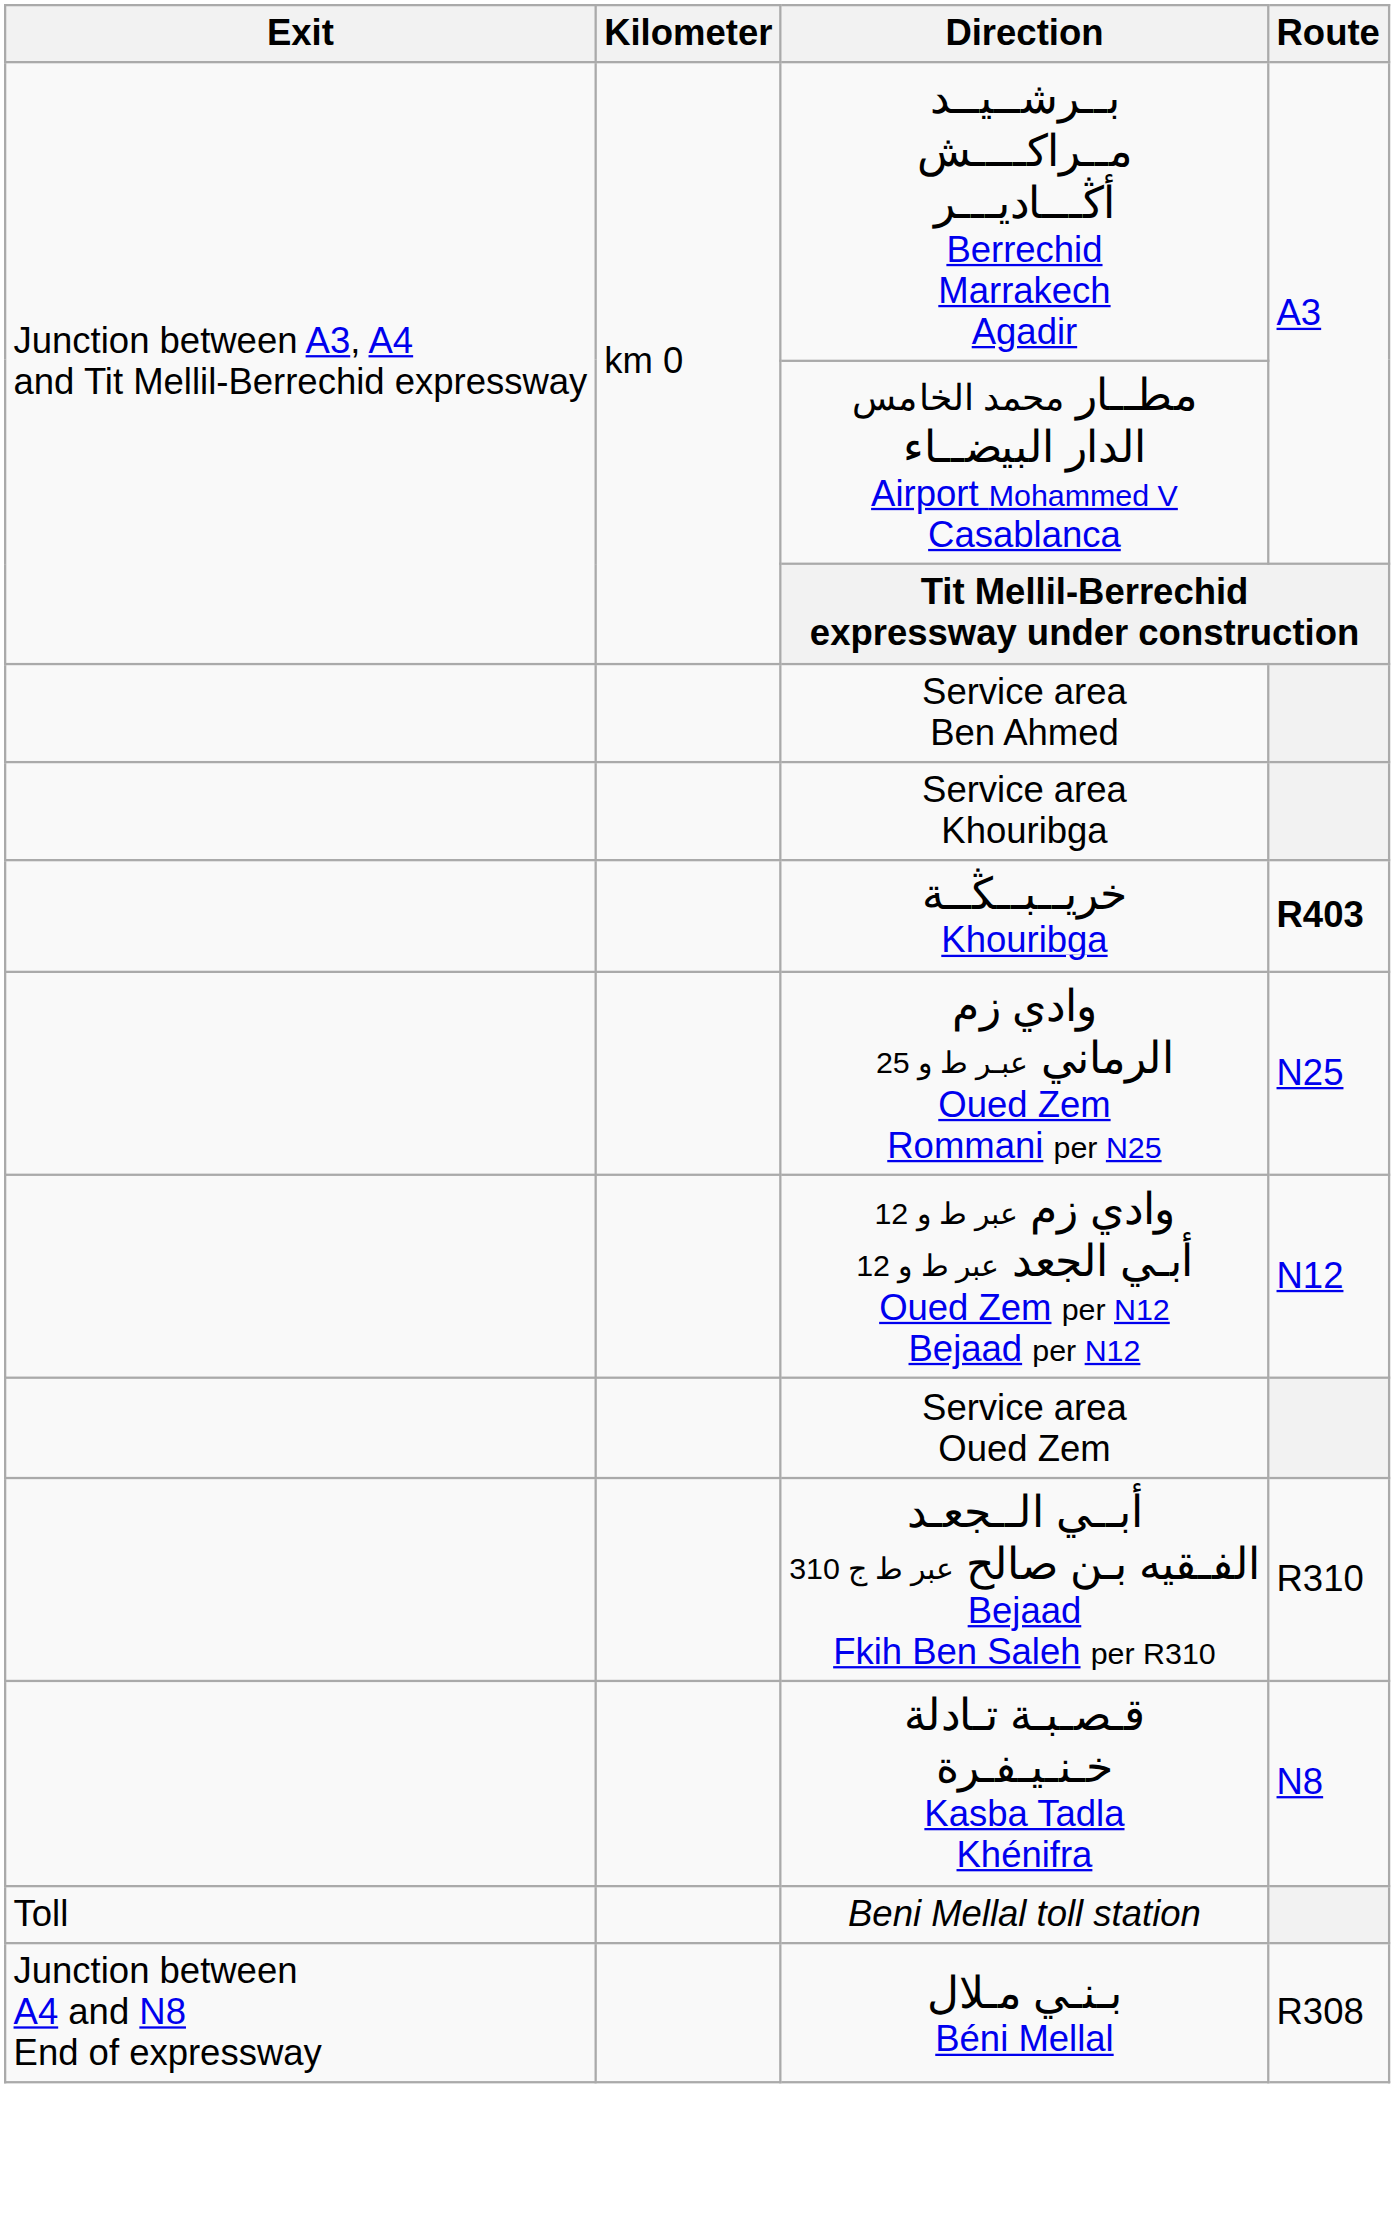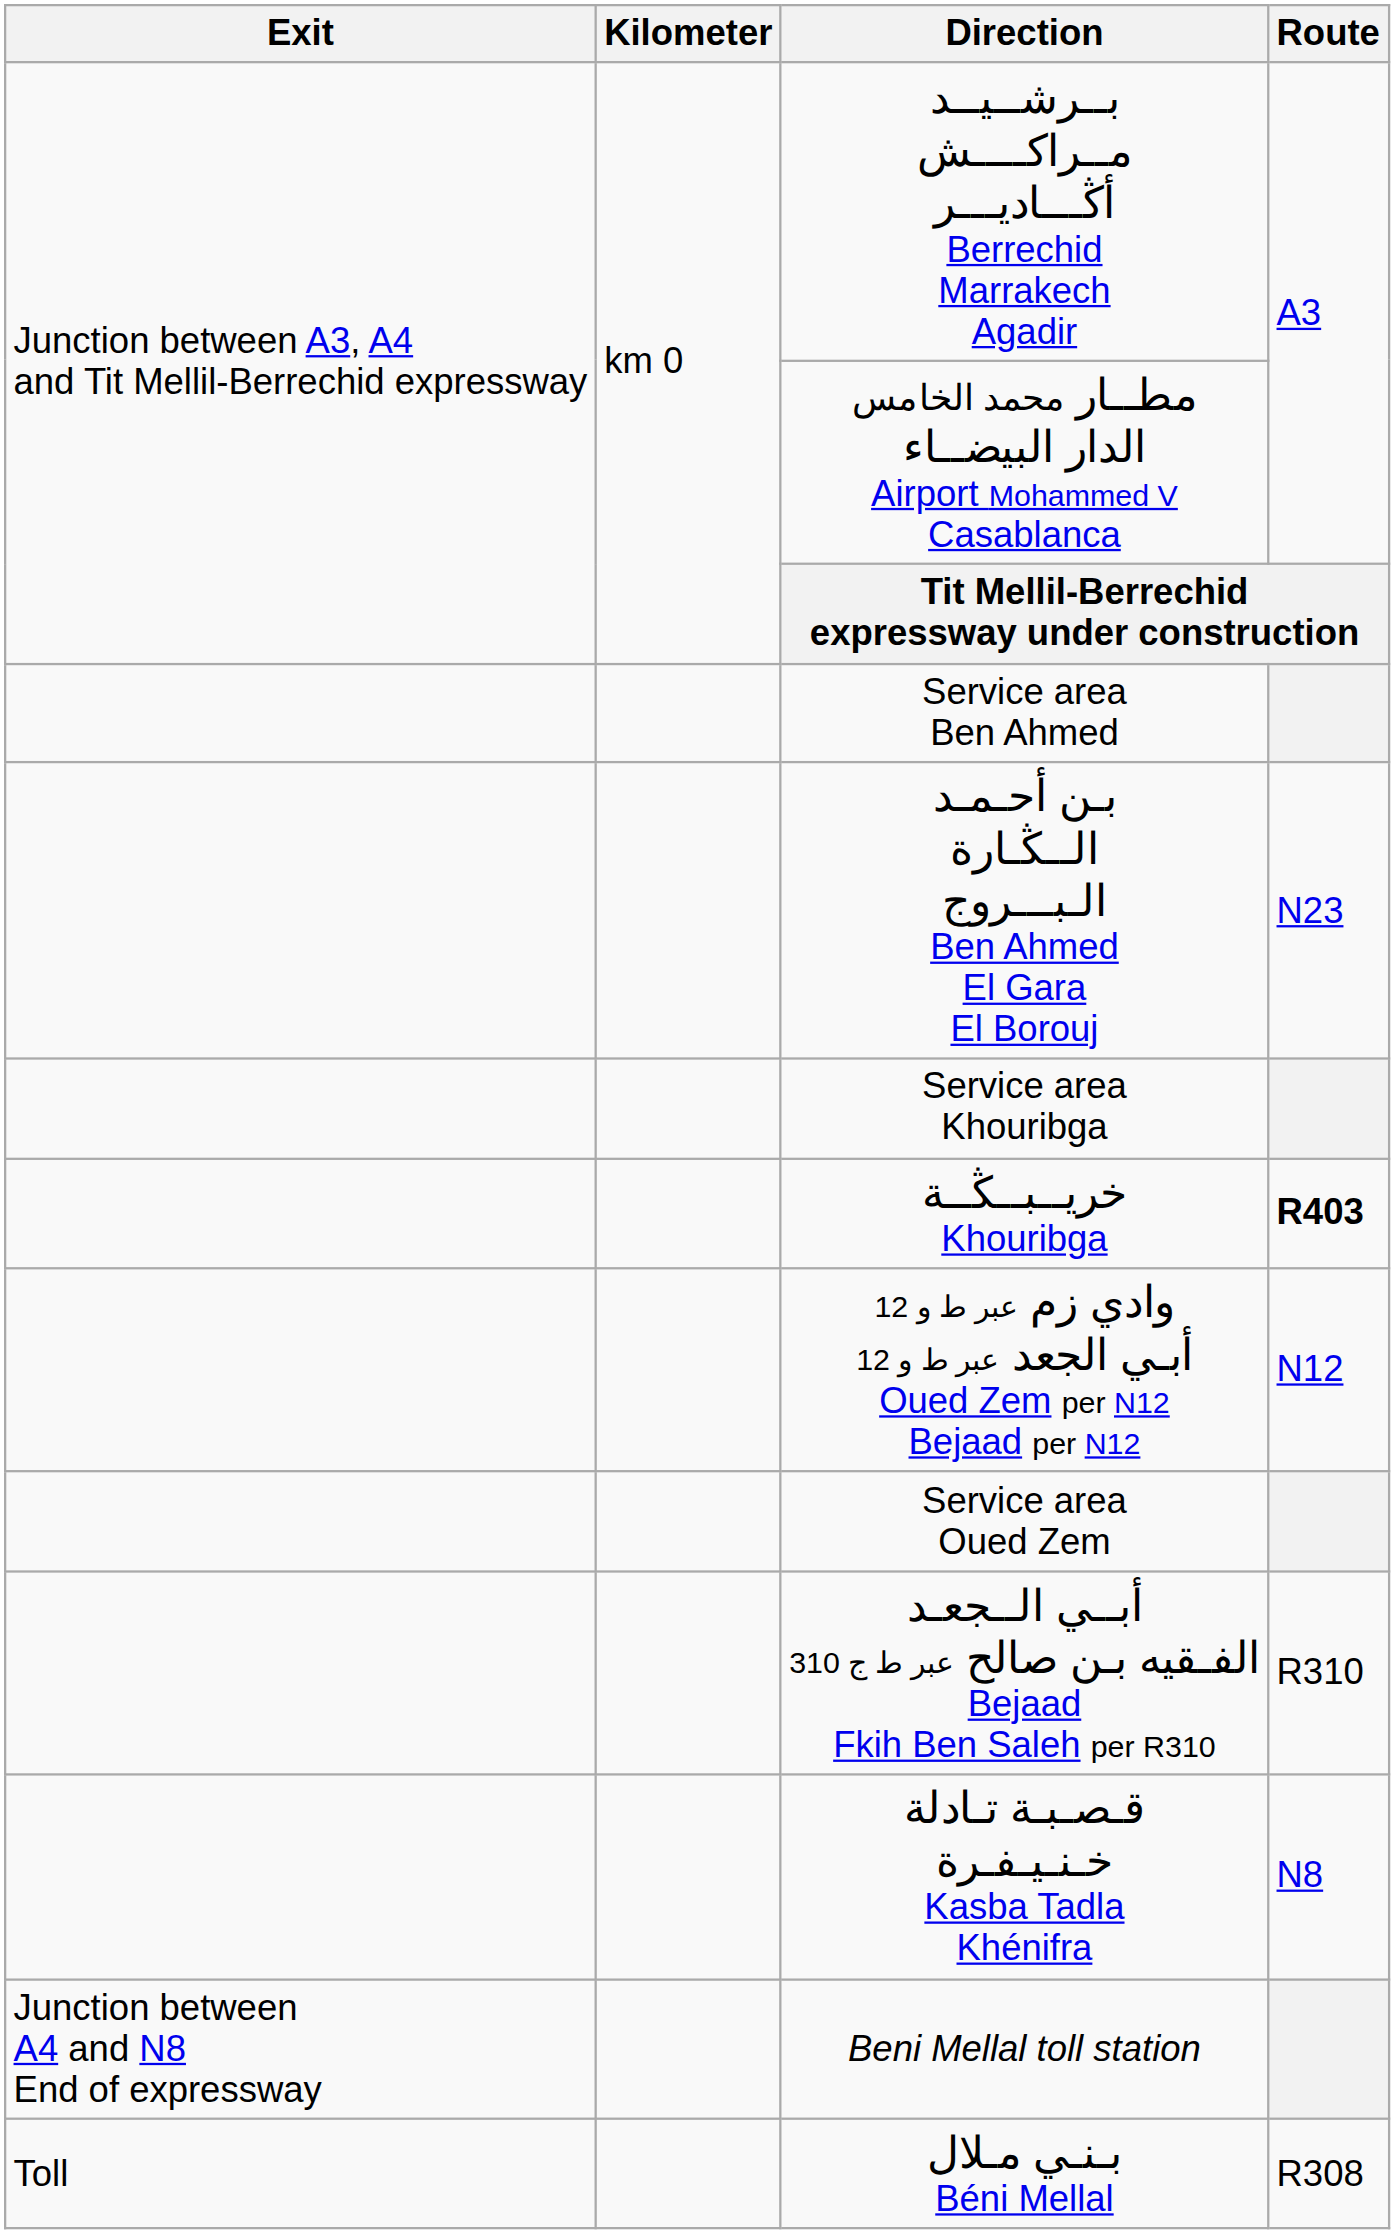 <table class="wikitable">
 <tr>
 <th>Exit</th>
 <th>Kilometer</th>
 <th>Direction</th>
 <th>Route</th>
 </tr>
 <tr>
 <td rowspan="3"> Junction between <a href='#'><span>A3</span></a>, <a href='#'><span>A4</span></a><br>and  Tit Mellil-Berrechid expressway</td>
 <td rowspan="3">km 0</td>
 <td style="text-align:center;"><big>بــرشــيــد <br>مــراكــــش <br>أڭـــاديـــر</big><br><a href='#'>Berrechid</a><br><a href='#'>Marrakech</a><br><a href='#'>Agadir</a></td>
 <td rowspan="2"><a href='#'><span>A3</span></a></td>
 </tr>
 <tr>
 <td style="text-align:center;"><big>مطــار<small> محمد الخامس</small> <br>الدار البيضــاء</big><br><a href='#'>Airport <small>Mohammed V</small></a> <br><a href='#'>Casablanca</a></td>
 </tr>
 <tr>
 <th colspan="2">Tit Mellil-Berrechid<br>expressway under construction</th>
 </tr>
 <tr>
 <td></td>
 <td></td>
 <td style="text-align:center;">Service area<br>Ben Ahmed</td>
 <th></th>
 </tr>
 <tr>
 <td></td>
 <td></td>
+<td style="text-align:center;"><big>بـن أحـمـد <br>الــڭـارة <br>الـبـــروج</big><br><a href='#'>Ben Ahmed</a><br><a href='#'>El Gara</a><br><a href='#'>El Borouj</a></td>
+<td><a href='#'><span>N23</span></a></td>
+</tr>
+<tr>
+<td></td>
+<td></td>
 <td style="text-align:center;">Service area<br>Khouribga</td>
 <th></th>
 </tr>
 <tr>
 <td></td>
 <td></td>
 <td style="text-align:center;"><big>خريــبــڭــة</big><br><a href='#'>Khouribga</a></td>
 <td><strong><span>R403</span></strong></td>
-</tr>
-<tr>
-<td></td>
-<td></td>
-<td style="text-align:center;"><big>وادي زم<br>الرماني </big><small>عبـر ط و 25</small><br><a href='#'>Oued Zem</a><br><a href='#'>Rommani</a> <small>per <a href='#'><span>N25</span></a></small></td>
-<td><a href='#'><span>N25</span></a></td>
 </tr>
 <tr>
 <td></td>
 <td></td>
 <td style="text-align:center;"><big>وادي زم </big><small>عبر ط و 12</small><big><br>أبـي الجعد </big><small>عبر ط و 12</small><br><a href='#'>Oued Zem</a> <small>per <a href='#'><span>N12</span></a></small><br><a href='#'>Bejaad</a> <small>per <a href='#'><span>N12</span></a></small></td>
 <td><a href='#'><span>N12</span></a></td>
 </tr>
 <tr>
 <td></td>
 <td></td>
 <td style="text-align:center;">Service area<br>Oued Zem</td>
 <th></th>
 </tr>
 <tr>
 <td></td>
 <td></td>
 <td style="text-align:center;"><big> أبــي الــجعـد<br>الفـقيه بـن صالح </big><small>عبر ط ج 310</small><br><a href='#'>Bejaad</a><br><a href='#'>Fkih Ben Saleh</a> <small>per <span>R310</span></small></td>
 <td><span>R310</span></td>
 </tr>
 <tr>
 <td></td>
 <td></td>
 <td style="text-align:center;"><big>قـصـبـة تـادلة <br>خـنـيـفـرة</big><br><a href='#'>Kasba Tadla</a><br><a href='#'>Khénifra</a></td>
 <td><a href='#'><span>N8</span></a></td>
 </tr>
 <tr>
-<td> Toll</td>
+<td>  Junction between<br><a href='#'><span>A4</span></a> and <a href='#'><span>N8</span></a><br>End of expressway</td>
 <td></td>
 <td style="text-align:center;"><em>Beni Mellal toll station</em></td>
 <th></th>
 </tr>
 <tr>
-<td>  Junction between<br><a href='#'><span>A4</span></a> and <a href='#'><span>N8</span></a><br>End of expressway</td>
+<td> Toll</td>
 <td></td>
 <td style="text-align:center;"><big>بـنـي مـلال</big><br><a href='#'>Béni Mellal</a></td>
 <td><span>R308</span></td>
 </tr>
 </table>
